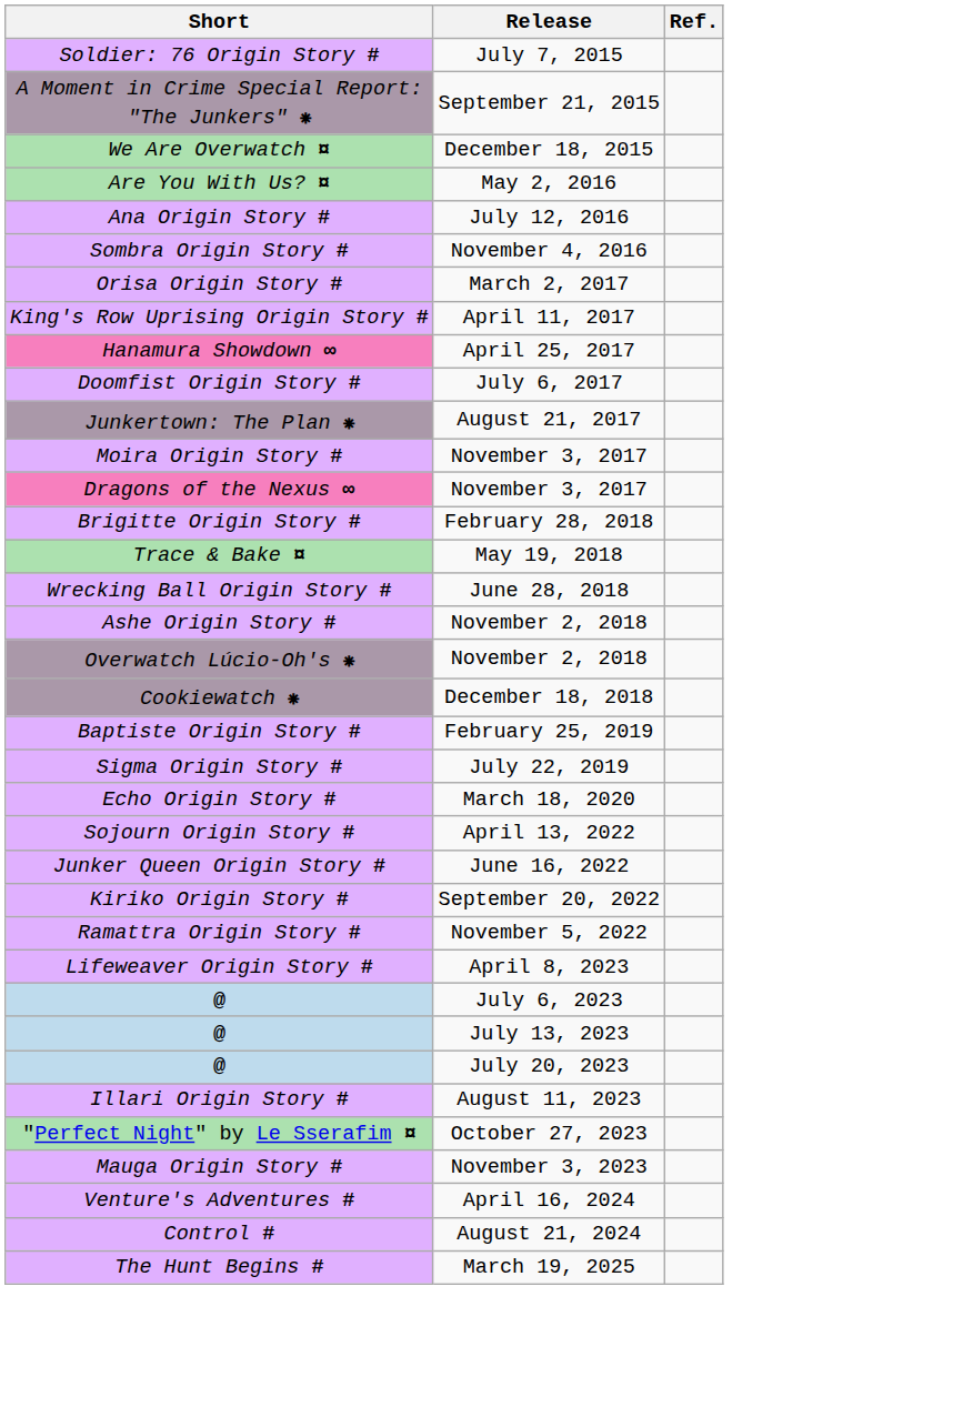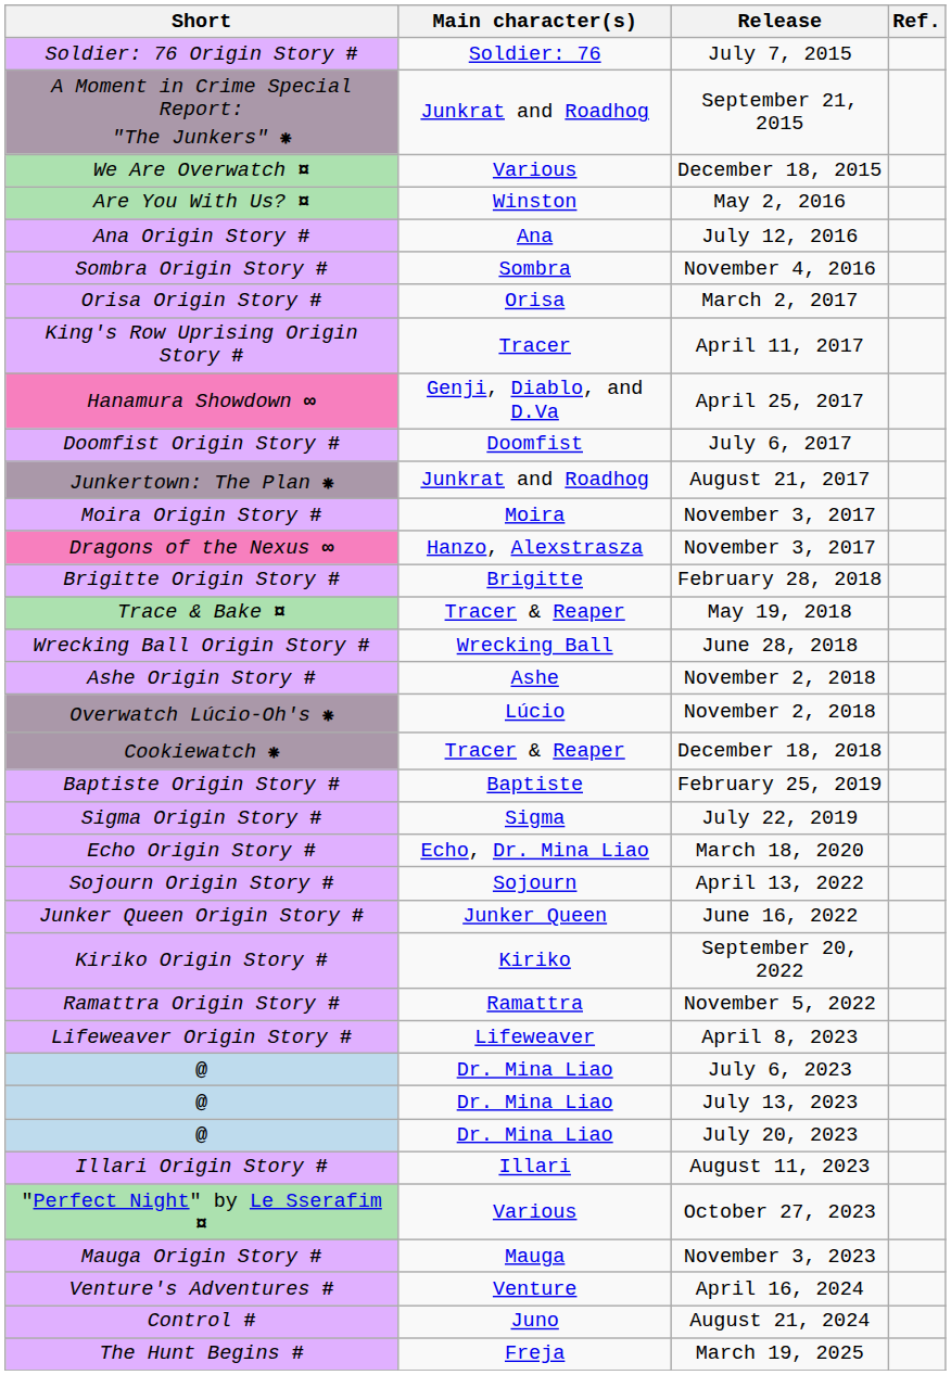 <table class="wikitable plainrowheaders sortable" style="text-align: center;">
 <tr>
 <th>Short</th>
+<th>Main character(s)</th>
 <th>Release</th>
 <th>Ref.</th>
 </tr>
 <tr>
 <td style="background: #E0B0FF"><em>Soldier: 76 Origin Story</em> <strong>#</strong></td>
+<td><a href='#'>Soldier: 76</a></td>
 <td>July 7, 2015</td>
 <td></td>
 </tr>
 <tr>
 <td style="background: #AA98A9"><em>A Moment in Crime Special Report:<br> "The Junkers"</em> <strong>⁕</strong></td>
+<td><a href='#'>Junkrat</a> and <a href='#'>Roadhog</a></td>
 <td>September 21, 2015</td>
 <td></td>
 </tr>
 <tr>
 <td style="background: #ACE1AF"><em>We Are Overwatch</em> <strong>¤</strong></td>
+<td><a href='#'>Various</a></td>
 <td>December 18, 2015</td>
 <td></td>
 </tr>
 <tr>
 <td style="background: #ACE1AF"><em>Are You With Us?</em> <strong>¤</strong></td>
+<td><a href='#'>Winston</a></td>
 <td>May 2, 2016</td>
 <td></td>
 </tr>
 <tr>
 <td style="background: #E0B0FF"><em>Ana Origin Story</em> <strong>#</strong></td>
+<td><a href='#'>Ana</a></td>
 <td>July 12, 2016</td>
 <td></td>
 </tr>
 <tr>
 <td style="background: #E0B0FF"><em>Sombra Origin Story</em> <strong>#</strong></td>
+<td><a href='#'>Sombra</a></td>
 <td>November 4, 2016</td>
 <td></td>
 </tr>
 <tr>
 <td style="background: #E0B0FF"><em>Orisa Origin Story</em> <strong>#</strong></td>
+<td><a href='#'>Orisa</a></td>
 <td>March 2, 2017</td>
 <td></td>
 </tr>
 <tr>
 <td style="background: #E0B0FF"><em>King's Row Uprising Origin Story</em> <strong>#</strong></td>
+<td><a href='#'>Tracer</a></td>
 <td>April 11, 2017</td>
 <td></td>
 </tr>
 <tr>
 <td style="background: #F77FBE"><em>Hanamura Showdown</em> <strong>∞</strong></td>
+<td><a href='#'>Genji</a>, <a href='#'>Diablo</a>, and <a href='#'>D.Va</a></td>
 <td>April 25, 2017</td>
 <td></td>
 </tr>
 <tr>
 <td style="background: #E0B0FF"><em>Doomfist Origin Story</em> <strong>#</strong></td>
+<td><a href='#'>Doomfist</a></td>
 <td>July 6, 2017</td>
 <td></td>
 </tr>
 <tr>
 <td style="background: #AA98A9"><em>Junkertown: The Plan</em> <strong>⁕</strong></td>
+<td><a href='#'>Junkrat</a> and <a href='#'>Roadhog</a></td>
 <td>August 21, 2017</td>
 <td></td>
 </tr>
 <tr>
 <td style="background: #E0B0FF"><em>Moira Origin Story</em> <strong>#</strong></td>
+<td><a href='#'>Moira</a></td>
 <td>November 3, 2017</td>
 <td></td>
 </tr>
 <tr>
 <td style="background: #F77FBE"><em>Dragons of the Nexus</em> <strong>∞</strong></td>
+<td><a href='#'>Hanzo</a>, <a href='#'>Alexstrasza</a></td>
 <td>November 3, 2017</td>
 <td></td>
 </tr>
 <tr>
 <td style="background: #E0B0FF"><em>Brigitte Origin Story</em> <strong>#</strong></td>
+<td><a href='#'>Brigitte</a></td>
 <td>February 28, 2018</td>
 <td></td>
 </tr>
 <tr>
 <td style="background: #ACE1AF"><em>Trace & Bake</em> <strong>¤</strong></td>
+<td><a href='#'>Tracer</a> & <a href='#'>Reaper</a></td>
 <td>May 19, 2018</td>
 <td></td>
 </tr>
 <tr>
 <td style="background: #E0B0FF"><em>Wrecking Ball Origin Story</em> <strong>#</strong></td>
+<td><a href='#'>Wrecking Ball</a></td>
 <td>June 28, 2018</td>
 <td></td>
 </tr>
 <tr>
 <td style="background: #E0B0FF"><em>Ashe Origin Story</em> <strong>#</strong></td>
+<td><a href='#'>Ashe</a></td>
 <td>November 2, 2018</td>
 <td></td>
 </tr>
 <tr>
 <td style="background: #AA98A9"><em>Overwatch Lúcio-Oh's</em> <strong>⁕</strong></td>
+<td><a href='#'>Lúcio</a></td>
 <td>November 2, 2018</td>
 <td></td>
 </tr>
 <tr>
 <td style="background: #AA98A9"><em>Cookiewatch</em> <strong>⁕</strong></td>
+<td><a href='#'>Tracer</a> & <a href='#'>Reaper</a></td>
 <td>December 18, 2018</td>
 <td></td>
 </tr>
 <tr>
 <td style="background: #E0B0FF"><em>Baptiste Origin Story</em> <strong>#</strong></td>
+<td><a href='#'>Baptiste</a></td>
 <td>February 25, 2019</td>
 <td></td>
 </tr>
 <tr>
 <td style="background: #E0B0FF"><em>Sigma Origin Story</em> <strong>#</strong></td>
+<td><a href='#'>Sigma</a></td>
 <td>July 22, 2019</td>
 <td></td>
 </tr>
 <tr>
 <td style="background: #E0B0FF"><em>Echo Origin Story</em> <strong>#</strong></td>
+<td><a href='#'>Echo</a>, <a href='#'>Dr. Mina Liao</a></td>
 <td>March 18, 2020</td>
 <td></td>
 </tr>
 <tr>
 <td style="background: #E0B0FF"><em>Sojourn Origin Story</em> <strong>#</strong></td>
+<td><a href='#'>Sojourn</a></td>
 <td>April 13, 2022</td>
 <td></td>
 </tr>
 <tr>
 <td style="background: #E0B0FF"><em>Junker Queen Origin Story</em> <strong>#</strong></td>
+<td><a href='#'>Junker Queen</a></td>
 <td>June 16, 2022</td>
 <td></td>
 </tr>
 <tr>
 <td style="background: #E0B0FF"><em>Kiriko Origin Story</em> <strong>#</strong></td>
+<td><a href='#'>Kiriko</a></td>
 <td>September 20, 2022</td>
 <td></td>
 </tr>
 <tr>
 <td style="background: #E0B0FF"><em>Ramattra Origin Story</em> <strong>#</strong></td>
+<td><a href='#'>Ramattra</a></td>
 <td>November 5, 2022</td>
 <td></td>
 </tr>
 <tr>
 <td style="background: #E0B0FF"><em>Lifeweaver Origin Story</em> <strong>#</strong></td>
+<td><a href='#'>Lifeweaver</a></td>
 <td>April 8, 2023</td>
 <td></td>
 </tr>
 <tr>
 <td style="background: #BEDBED"><em></em> <strong>@</strong></td>
+<td><a href='#'>Dr. Mina Liao</a></td>
 <td>July 6, 2023</td>
 <td></td>
 </tr>
 <tr>
 <td style="background: #BEDBED"><em></em> <strong>@</strong></td>
+<td><a href='#'>Dr. Mina Liao</a></td>
 <td>July 13, 2023</td>
 <td></td>
 </tr>
 <tr>
 <td style="background: #BEDBED"><em></em> <strong>@</strong></td>
+<td><a href='#'>Dr. Mina Liao</a></td>
 <td>July 20, 2023</td>
 <td></td>
 </tr>
 <tr>
 <td style="background: #E0B0FF"><em>Illari Origin Story</em> <strong>#</strong></td>
+<td><a href='#'>Illari</a></td>
 <td>August 11, 2023</td>
 <td></td>
 </tr>
 <tr>
 <td style="background: #ACE1AF">"<a href='#'>Perfect Night</a>" by <a href='#'>Le Sserafim</a> <strong>¤</strong></td>
+<td><a href='#'>Various</a></td>
 <td>October 27, 2023</td>
 <td></td>
 </tr>
 <tr>
 <td style="background: #E0B0FF"><em>Mauga Origin Story</em> <strong>#</strong></td>
+<td><a href='#'>Mauga</a></td>
 <td>November 3, 2023</td>
 <td></td>
 </tr>
 <tr>
 <td style="background: #E0B0FF"><em>Venture's Adventures</em> <strong>#</strong></td>
+<td><a href='#'>Venture</a></td>
 <td>April 16, 2024</td>
 <td></td>
 </tr>
 <tr>
 <td style="background: #E0B0FF"><em>Control</em> <strong>#</strong></td>
+<td><a href='#'>Juno</a></td>
 <td>August 21, 2024</td>
 <td></td>
 </tr>
 <tr>
 <td style="background: #E0B0FF"><em>The Hunt Begins</em> <strong>#</strong></td>
+<td><a href='#'>Freja</a></td>
 <td>March 19, 2025</td>
 <td></td>
 </tr>
 </table>
